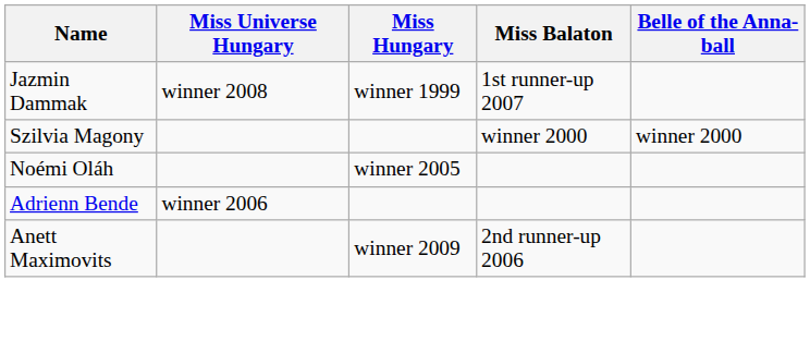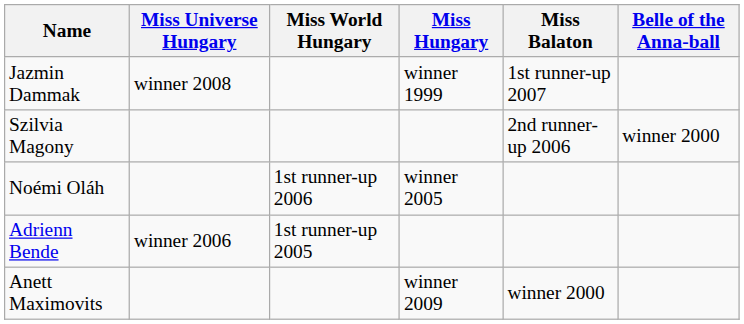 <table class="sortable wikitable">
 <tr>
 <th>Name</th>
 <th><a href='#'>Miss Universe Hungary</a></th>
+<th>Miss World Hungary</th>
 <th><a href='#'>Miss Hungary</a></th>
 <th>Miss Balaton</th>
 <th><a href='#'>Belle of the Anna-ball</a></th>
 </tr>
 <tr>
 <td>Jazmin Dammak</td>
 <td>winner 2008</td>
+<td></td>
 <td>winner 1999</td>
 <td>1st runner-up 2007</td>
 <td></td>
 </tr>
 <tr>
 <td>Szilvia Magony</td>
 <td></td>
 <td></td>
-<td>winner 2000</td>
+<td></td>
+<td>2nd runner-up 2006</td>
 <td>winner 2000</td>
 </tr>
 <tr>
 <td>Noémi Oláh</td>
 <td></td>
+<td>1st runner-up 2006</td>
 <td>winner 2005</td>
 <td></td>
 <td></td>
 </tr>
 <tr>
 <td><a href='#'>Adrienn Bende</a></td>
 <td>winner 2006</td>
+<td>1st runner-up 2005</td>
 <td></td>
 <td></td>
 <td></td>
 </tr>
 <tr>
 <td>Anett Maximovits</td>
 <td></td>
+<td></td>
 <td>winner 2009</td>
-<td>2nd runner-up 2006</td>
+<td>winner 2000</td>
 <td></td>
 </tr>
 </table>
